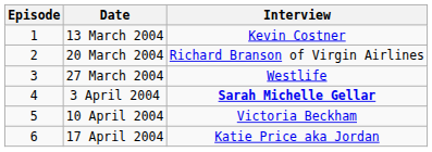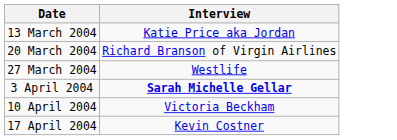 <table class="wikitable" style="text-align:center">
 <tr>
-<th>Episode</th>
 <th>Date</th>
 <th>Interview</th>
 </tr>
 <tr>
-<td>1</td>
 <td>13 March 2004</td>
-<td><a href='#'>Kevin Costner</a></td>
+<td><a href='#'>Katie Price aka Jordan</a></td>
 </tr>
 <tr>
-<td>2</td>
 <td>20 March 2004</td>
 <td><a href='#'>Richard Branson</a> of Virgin Airlines</td>
 </tr>
 <tr>
-<td>3</td>
 <td>27 March 2004</td>
 <td><a href='#'>Westlife</a></td>
 </tr>
 <tr>
-<td>4</td>
 <td>3 April 2004</td>
 <td><strong><a href='#'>Sarah Michelle Gellar</a></strong></td>
 </tr>
 <tr>
-<td>5</td>
 <td>10 April 2004</td>
 <td><a href='#'>Victoria Beckham</a></td>
 </tr>
 <tr>
-<td>6</td>
 <td>17 April 2004</td>
-<td><a href='#'>Katie Price aka Jordan</a></td>
+<td><a href='#'>Kevin Costner</a></td>
 </tr>
 </table>
